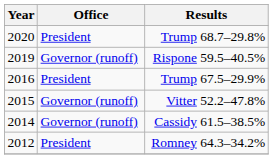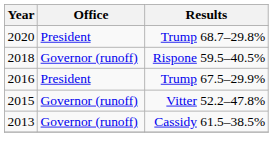 <table class=wikitable>
 <tr>
 <th width="30">Year</th>
 <th width="120">Office</th>
 <th width="140">Results</th>
 </tr>
 <tr>
 <td>2020</td>
 <td><a href='#'>President</a></td>
 <td align="right" ><a href='#'>Trump</a> 68.7–29.8%</td>
 </tr>
 <tr>
-<td>2019</td>
+<td>2018</td>
 <td><a href='#'>Governor (runoff)</a></td>
 <td align="right" ><a href='#'>Rispone</a> 59.5–40.5%</td>
 </tr>
 <tr>
 <td>2016</td>
 <td><a href='#'>President</a></td>
 <td align="right" ><a href='#'>Trump</a> 67.5–29.9%</td>
 </tr>
 <tr>
 <td>2015</td>
 <td><a href='#'>Governor (runoff)</a></td>
 <td align="right" ><a href='#'>Vitter</a> 52.2–47.8%</td>
 </tr>
 <tr>
-<td>2014</td>
+<td>2013</td>
 <td><a href='#'>Governor (runoff)</a></td>
 <td align="right" ><a href='#'>Cassidy</a> 61.5–38.5%</td>
 </tr>
 <tr>
-<td>2012</td>
-<td><a href='#'>President</a></td>
-<td align="right" ><a href='#'>Romney</a> 64.3–34.2%</td>
-</tr>
-<tr>
 </tr>
 </table>
